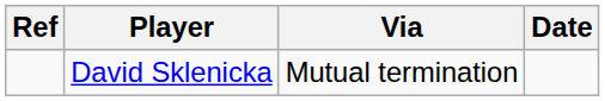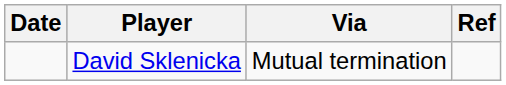 <table class="wikitable">
 <tr>
-<th>Ref</th>
+<th>Date</th>
 <th>Player</th>
 <th>Via</th>
-<th>Date</th>
+<th>Ref</th>
 </tr>
 <tr>
 <td></td>
 <td><a href='#'>David Sklenicka</a></td>
 <td>Mutual termination</td>
 <td></td>
 </tr>
 </table>
